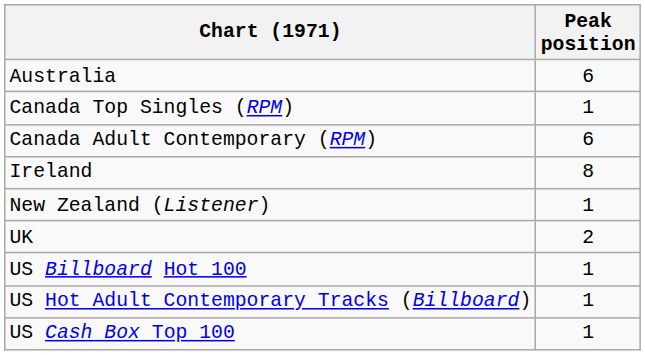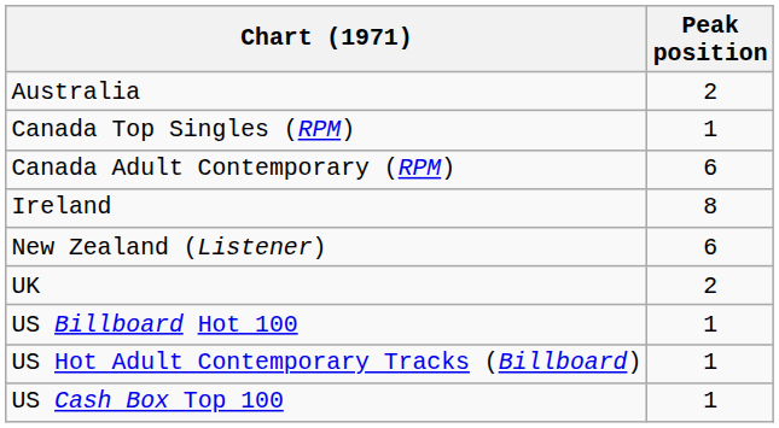 <table class="wikitable sortable">
 <tr>
 <th align="left">Chart (1971)</th>
 <th align="left">Peak<br>position</th>
 </tr>
 <tr>
 <td align="left">Australia</td>
-<td style="text-align:center;">6</td>
+<td style="text-align:center;">2</td>
 </tr>
 <tr>
 <td align="left">Canada Top Singles (<a href='#'><em>RPM</em></a>)</td>
 <td style="text-align:center;">1</td>
 </tr>
 <tr>
 <td align="left">Canada Adult Contemporary (<a href='#'><em>RPM</em></a>)</td>
 <td style="text-align:center;">6</td>
 </tr>
 <tr>
 <td align="left">Ireland</td>
 <td style="text-align:center;">8</td>
 </tr>
 <tr>
 <td align="left">New Zealand (<em>Listener</em>)</td>
-<td style="text-align:center;">1</td>
+<td style="text-align:center;">6</td>
 </tr>
 <tr>
 <td align="left">UK</td>
 <td style="text-align:center;">2</td>
 </tr>
 <tr>
 <td align="left">US <em><a href='#'>Billboard</a></em> <a href='#'>Hot 100</a></td>
 <td style="text-align:center;">1</td>
 </tr>
 <tr>
 <td align="left">US <a href='#'>Hot Adult Contemporary Tracks</a> (<em><a href='#'>Billboard</a></em>)</td>
 <td style="text-align:center;">1</td>
 </tr>
 <tr>
 <td align="left">US <a href='#'><em>Cash Box</em> Top 100</a></td>
 <td style="text-align:center;">1</td>
 </tr>
 </table>
